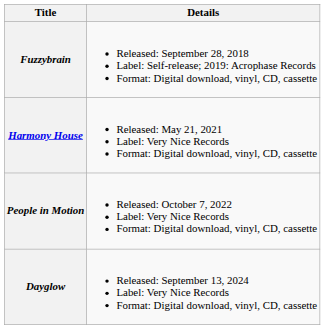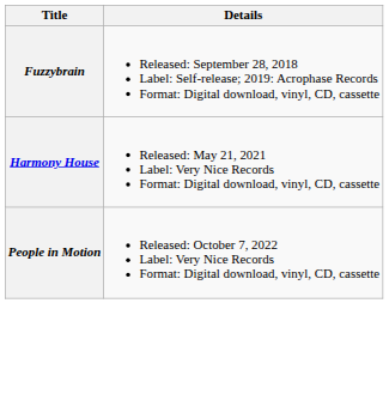 <table class="wikitable plainrowheaders">
 <tr>
 <th scope="col">Title</th>
 <th scope="col">Details</th>
 </tr>
 <tr>
 <th scope="row"><em>Fuzzybrain</em></th>
 <td><br><ul><li>Released: September 28, 2018</li><li>Label: Self-release; 2019: Acrophase Records</li><li>Format: Digital download, vinyl, CD, cassette</li></ul></td>
 </tr>
 <tr>
 <th scope="row"><em><a href='#'>Harmony House</a></em></th>
 <td><br><ul><li>Released: May 21, 2021</li><li>Label: Very Nice Records</li><li>Format: Digital download, vinyl, CD, cassette</li></ul></td>
 </tr>
 <tr>
 <th scope="row"><em>People in Motion</em></th>
 <td><br><ul><li>Released: October 7, 2022</li><li>Label: Very Nice Records</li><li>Format: Digital download, vinyl, CD, cassette</li></ul></td>
 </tr>
-<tr>
-<th scope="row"><em>Dayglow</em></th>
-<td><br><ul><li>Released: September 13, 2024</li><li>Label: Very Nice Records</li><li>Format: Digital download, vinyl, CD, cassette</li></ul></td>
-</tr>
 </table>
